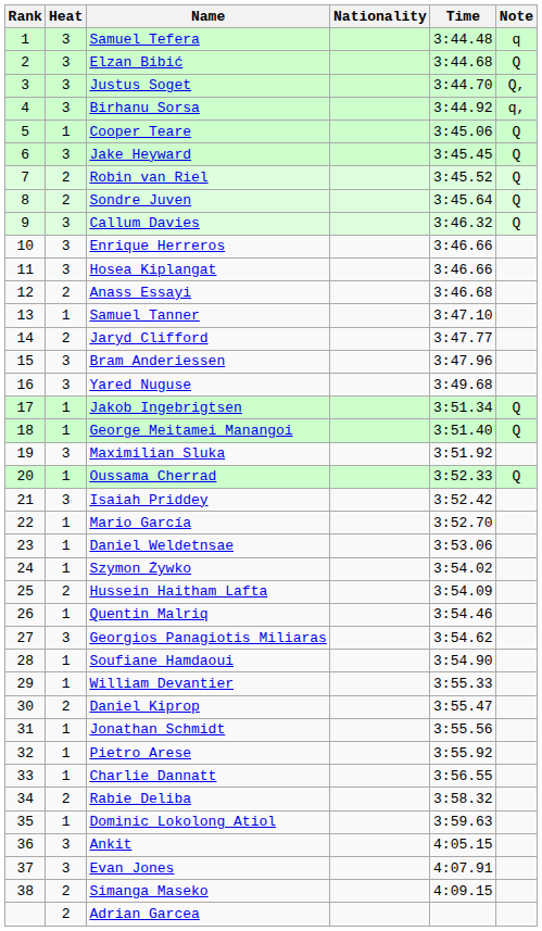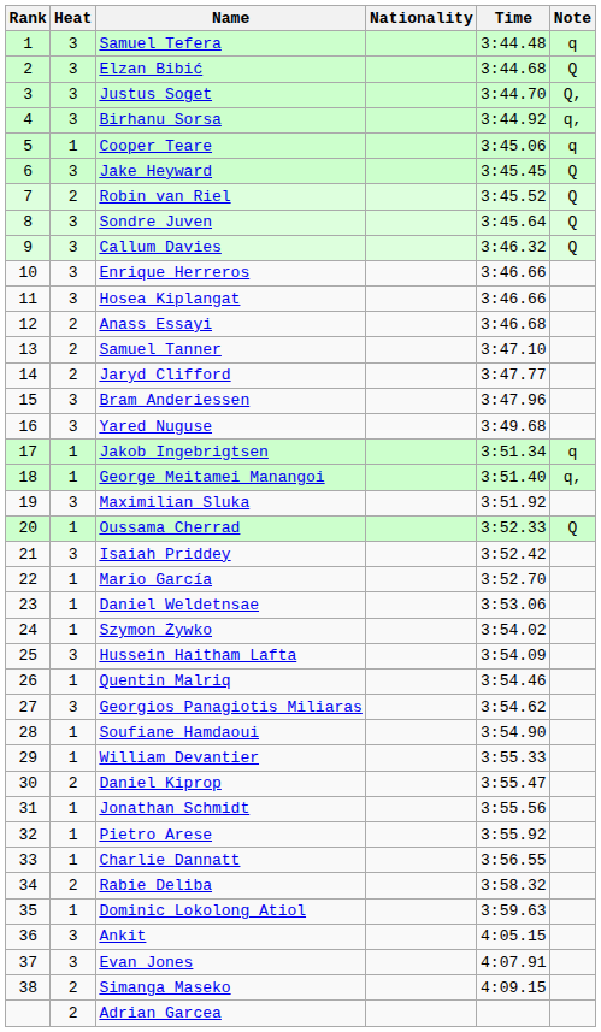 <table class="wikitable sortable" style="text-align:center">
 <tr>
 <th>Rank</th>
 <th>Heat</th>
 <th>Name</th>
 <th>Nationality</th>
 <th>Time</th>
 <th>Note</th>
 </tr>
 <tr bgcolor=ccffcc>
 <td>1</td>
 <td>3</td>
 <td align=left><a href='#'>Samuel Tefera</a></td>
 <td align=left></td>
 <td>3:44.48</td>
 <td>q</td>
 </tr>
 <tr bgcolor=ccffcc>
 <td>2</td>
 <td>3</td>
 <td align=left><a href='#'>Elzan Bibić</a></td>
 <td align=left></td>
 <td>3:44.68</td>
 <td>Q</td>
 </tr>
 <tr bgcolor=ccffcc>
 <td>3</td>
 <td>3</td>
 <td align=left><a href='#'>Justus Soget</a></td>
 <td align=left></td>
 <td>3:44.70</td>
 <td>Q, </td>
 </tr>
 <tr bgcolor=ccffcc>
 <td>4</td>
 <td>3</td>
 <td align=left><a href='#'>Birhanu Sorsa</a></td>
 <td align=left></td>
 <td>3:44.92</td>
 <td>q, </td>
 </tr>
 <tr bgcolor=ccffcc>
 <td>5</td>
 <td>1</td>
 <td align=left><a href='#'>Cooper Teare</a></td>
 <td align=left></td>
 <td>3:45.06</td>
-<td>Q</td>
+<td>q</td>
 </tr>
 <tr bgcolor=ccffcc>
 <td>6</td>
 <td>3</td>
 <td align=left><a href='#'>Jake Heyward</a></td>
 <td align=left></td>
 <td>3:45.45</td>
 <td>Q</td>
 </tr>
 <tr bgcolor=ddffdd>
 <td>7</td>
 <td>2</td>
 <td align=left><a href='#'>Robin van Riel</a></td>
 <td align=left></td>
 <td>3:45.52</td>
 <td>Q</td>
 </tr>
 <tr bgcolor=ddffdd>
 <td>8</td>
-<td>2</td>
+<td>3</td>
 <td align=left><a href='#'>Sondre Juven</a></td>
 <td align=left></td>
 <td>3:45.64</td>
 <td>Q</td>
 </tr>
 <tr bgcolor=ddffdd>
 <td>9</td>
 <td>3</td>
 <td align=left><a href='#'>Callum Davies</a></td>
 <td align=left></td>
 <td>3:46.32</td>
 <td>Q</td>
 </tr>
 <tr>
 <td>10</td>
 <td>3</td>
 <td align=left><a href='#'>Enrique Herreros</a></td>
 <td align=left></td>
 <td>3:46.66</td>
 <td></td>
 </tr>
 <tr>
 <td>11</td>
 <td>3</td>
 <td align=left><a href='#'>Hosea Kiplangat</a></td>
 <td align=left></td>
 <td>3:46.66</td>
 <td></td>
 </tr>
 <tr>
 <td>12</td>
 <td>2</td>
 <td align=left><a href='#'>Anass Essayi</a></td>
 <td align=left></td>
 <td>3:46.68</td>
 <td></td>
 </tr>
 <tr>
 <td>13</td>
-<td>1</td>
+<td>2</td>
 <td align=left><a href='#'>Samuel Tanner</a></td>
 <td align=left></td>
 <td>3:47.10</td>
 <td></td>
 </tr>
 <tr>
 <td>14</td>
 <td>2</td>
 <td align=left><a href='#'>Jaryd Clifford</a></td>
 <td align=left></td>
 <td>3:47.77</td>
 <td></td>
 </tr>
 <tr>
 <td>15</td>
 <td>3</td>
 <td align=left><a href='#'>Bram Anderiessen</a></td>
 <td align=left></td>
 <td>3:47.96</td>
 <td></td>
 </tr>
 <tr>
 <td>16</td>
 <td>3</td>
 <td align=left><a href='#'>Yared Nuguse</a></td>
 <td align=left></td>
 <td>3:49.68</td>
 <td></td>
 </tr>
 <tr bgcolor=ccffcc>
 <td>17</td>
 <td>1</td>
 <td align=left><a href='#'>Jakob Ingebrigtsen</a></td>
 <td align=left></td>
 <td>3:51.34</td>
-<td>Q</td>
+<td>q</td>
 </tr>
 <tr bgcolor=ccffcc>
 <td>18</td>
 <td>1</td>
 <td align=left><a href='#'>George Meitamei Manangoi</a></td>
 <td align=left></td>
 <td>3:51.40</td>
-<td>Q</td>
+<td>q, </td>
 </tr>
 <tr>
 <td>19</td>
 <td>3</td>
 <td align=left><a href='#'>Maximilian Sluka</a></td>
 <td align=left></td>
 <td>3:51.92</td>
 <td></td>
 </tr>
 <tr bgcolor=ccffcc>
 <td>20</td>
 <td>1</td>
 <td align=left><a href='#'>Oussama Cherrad</a></td>
 <td align=left></td>
 <td>3:52.33</td>
 <td>Q</td>
 </tr>
 <tr>
 <td>21</td>
 <td>3</td>
 <td align=left><a href='#'>Isaiah Priddey</a></td>
 <td align=left></td>
 <td>3:52.42</td>
 <td></td>
 </tr>
 <tr>
 <td>22</td>
 <td>1</td>
 <td align=left><a href='#'>Mario García</a></td>
 <td align=left></td>
 <td>3:52.70</td>
 <td></td>
 </tr>
 <tr>
 <td>23</td>
 <td>1</td>
 <td align=left><a href='#'>Daniel Weldetnsae</a></td>
 <td align=left></td>
 <td>3:53.06</td>
 <td></td>
 </tr>
 <tr>
 <td>24</td>
 <td>1</td>
 <td align=left><a href='#'>Szymon Żywko</a></td>
 <td align=left></td>
 <td>3:54.02</td>
 <td></td>
 </tr>
 <tr>
 <td>25</td>
-<td>2</td>
+<td>3</td>
 <td align=left><a href='#'>Hussein Haitham Lafta</a></td>
 <td align=left></td>
 <td>3:54.09</td>
 <td></td>
 </tr>
 <tr>
 <td>26</td>
 <td>1</td>
 <td align=left><a href='#'>Quentin Malriq</a></td>
 <td align=left></td>
 <td>3:54.46</td>
 <td></td>
 </tr>
 <tr>
 <td>27</td>
 <td>3</td>
 <td align=left><a href='#'>Georgios Panagiotis Miliaras</a></td>
 <td align=left></td>
 <td>3:54.62</td>
 <td></td>
 </tr>
 <tr>
 <td>28</td>
 <td>1</td>
 <td align=left><a href='#'>Soufiane Hamdaoui</a></td>
 <td align=left></td>
 <td>3:54.90</td>
 <td></td>
 </tr>
 <tr>
 <td>29</td>
 <td>1</td>
 <td align=left><a href='#'>William Devantier</a></td>
 <td align=left></td>
 <td>3:55.33</td>
 <td></td>
 </tr>
 <tr>
 <td>30</td>
 <td>2</td>
 <td align=left><a href='#'>Daniel Kiprop</a></td>
 <td align=left></td>
 <td>3:55.47</td>
 <td></td>
 </tr>
 <tr>
 <td>31</td>
 <td>1</td>
 <td align=left><a href='#'>Jonathan Schmidt</a></td>
 <td align=left></td>
 <td>3:55.56</td>
 <td></td>
 </tr>
 <tr>
 <td>32</td>
 <td>1</td>
 <td align=left><a href='#'>Pietro Arese</a></td>
 <td align=left></td>
 <td>3:55.92</td>
 <td></td>
 </tr>
 <tr>
 <td>33</td>
 <td>1</td>
 <td align=left><a href='#'>Charlie Dannatt</a></td>
 <td align=left></td>
 <td>3:56.55</td>
 <td></td>
 </tr>
 <tr>
 <td>34</td>
 <td>2</td>
 <td align=left><a href='#'>Rabie Deliba</a></td>
 <td align=left></td>
 <td>3:58.32</td>
 <td></td>
 </tr>
 <tr>
 <td>35</td>
 <td>1</td>
 <td align=left><a href='#'>Dominic Lokolong Atiol</a></td>
 <td align=left></td>
 <td>3:59.63</td>
 <td></td>
 </tr>
 <tr>
 <td>36</td>
 <td>3</td>
 <td align=left><a href='#'>Ankit</a></td>
 <td align=left></td>
 <td>4:05.15</td>
 <td></td>
 </tr>
 <tr>
 <td>37</td>
 <td>3</td>
 <td align=left><a href='#'>Evan Jones</a></td>
 <td align=left></td>
 <td>4:07.91</td>
 <td></td>
 </tr>
 <tr>
 <td>38</td>
 <td>2</td>
 <td align=left><a href='#'>Simanga Maseko</a></td>
 <td align=left></td>
 <td>4:09.15</td>
 <td></td>
 </tr>
 <tr>
 <td></td>
 <td>2</td>
 <td align=left><a href='#'>Adrian Garcea</a></td>
 <td align=left></td>
 <td></td>
 <td></td>
 </tr>
 </table>
